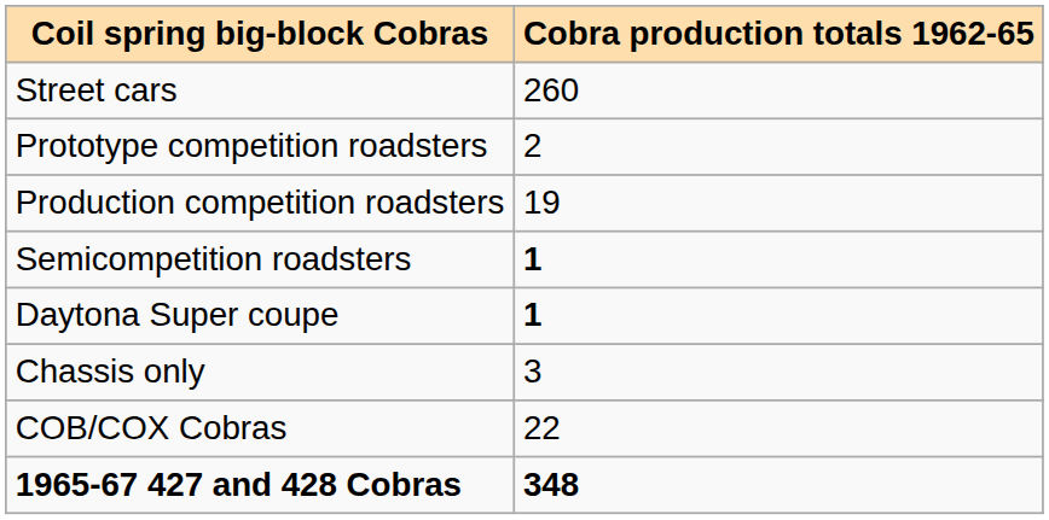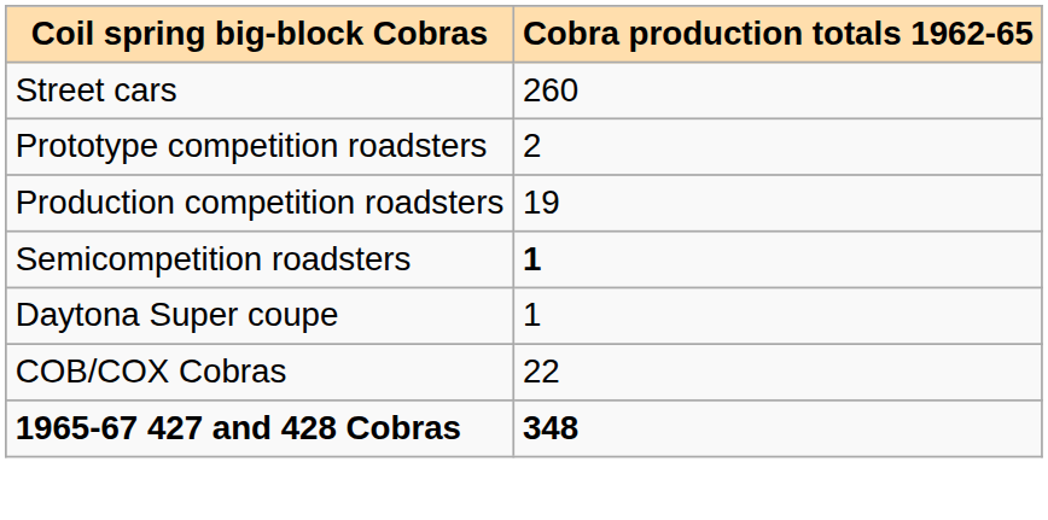 <table border="2" cellpadding="4" cellspacing="0" style="margin: 1em 1em 1em 0; background: #f9f9f9; border: 1px #aaa solid; border-collapse: collapse;">
 <tr ---- style="background:#FFDEAD;">
 <th>Coil spring big-block Cobras</th>
 <th>Cobra production totals 1962-65</th>
 </tr>
 <tr>
 <td>Street cars</td>
 <td>260</td>
 </tr>
 <tr>
 <td>Prototype competition roadsters</td>
 <td>2</td>
 </tr>
 <tr>
 <td>Production competition roadsters</td>
 <td>19</td>
 </tr>
 <tr>
 <td>Semicompetition roadsters</td>
 <td><strong>1</strong></td>
 </tr>
 <tr>
 <td>Daytona Super coupe</td>
-<td><strong>1</strong></td>
-</tr>
-<tr>
-<td>Chassis only</td>
-<td>3</td>
+<td>1</td>
 </tr>
 <tr>
 <td>COB/COX Cobras</td>
 <td>22</td>
 </tr>
 <tr>
 <td><strong>1965-67 427 and 428 Cobras</strong></td>
 <td><strong>348</strong></td>
 </tr>
 </table>
